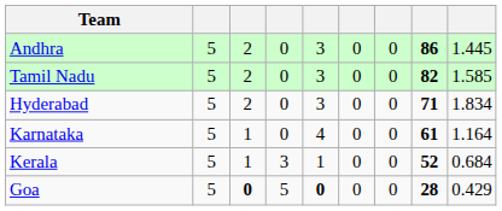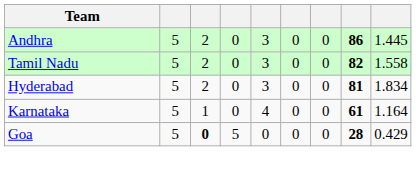 <table class="wikitable" style="text-align:center">
 <tr>
 <th style="width:160px">Team</th>
 <th style="width:25px"></th>
 <th style="width:25px"></th>
 <th style="width:25px"></th>
 <th style="width:25px"></th>
 <th style="width:25px"></th>
 <th style="width:25px"></th>
 <th style="width:25px"></th>
 <th style="width:25px;"></th>
 </tr>
 <tr style="background:#cfc;">
 <td style="text-align:left"><a href='#'>Andhra</a></td>
 <td>5</td>
 <td>2</td>
 <td>0</td>
 <td>3</td>
 <td>0</td>
 <td>0</td>
 <td><strong>86</strong></td>
 <td>1.445</td>
 </tr>
 <tr style="background:#cfc;">
 <td style="text-align:left"><a href='#'>Tamil Nadu</a></td>
 <td>5</td>
 <td>2</td>
 <td>0</td>
 <td>3</td>
 <td>0</td>
 <td>0</td>
 <td><strong>82</strong></td>
-<td>1.585</td>
+<td>1.558</td>
 </tr>
 <tr>
 <td style="text-align:left"><a href='#'>Hyderabad</a></td>
 <td>5</td>
 <td>2</td>
 <td>0</td>
 <td>3</td>
 <td>0</td>
 <td>0</td>
-<td><strong>71</strong></td>
+<td><strong>81</strong></td>
 <td>1.834</td>
 </tr>
 <tr>
 <td style="text-align:left"><a href='#'>Karnataka</a></td>
 <td>5</td>
 <td>1</td>
 <td>0</td>
 <td>4</td>
 <td>0</td>
 <td>0</td>
 <td><strong>61</strong></td>
 <td>1.164</td>
 </tr>
 <tr>
-<td style="text-align:left"><a href='#'>Kerala</a></td>
-<td>5</td>
-<td>1</td>
-<td>3</td>
-<td>1</td>
-<td>0</td>
-<td>0</td>
-<td><strong>52</strong></td>
-<td>0.684</td>
-</tr>
-<tr>
 <td style="text-align:left"><a href='#'>Goa</a></td>
 <td>5</td>
 <td><strong>0</strong></td>
 <td>5</td>
-<td><strong>0</strong></td>
+<td>0</td>
 <td>0</td>
 <td>0</td>
 <td><strong>28</strong></td>
 <td>0.429</td>
 </tr>
 </table>
